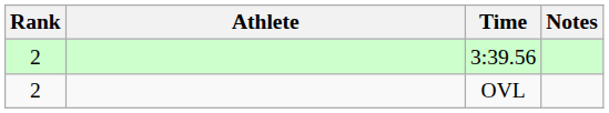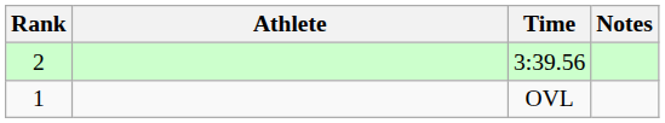 <table class="wikitable" style="text-align:center">
 <tr>
 <th>Rank</th>
 <th Style="width:18em">Athlete</th>
 <th>Time</th>
 <th>Notes</th>
 </tr>
 <tr style="background:#cfc">
 <td>2</td>
 <td style="text-align:left"><br></td>
 <td>3:39.56</td>
 <td></td>
 </tr>
 <tr>
-<td>2</td>
+<td>1</td>
 <td style="text-align:left"><br></td>
 <td>OVL</td>
 <td></td>
 </tr>
 </table>
